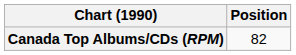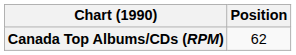 <table class="wikitable plainrowheaders" style="text-align:center">
 <tr>
 <th scope="col">Chart (1990)</th>
 <th scope="col">Position</th>
 </tr>
 <tr>
 <th scope="row">Canada Top Albums/CDs (<em>RPM</em>)</th>
-<td>82</td>
+<td>62</td>
 </tr>
 </table>
